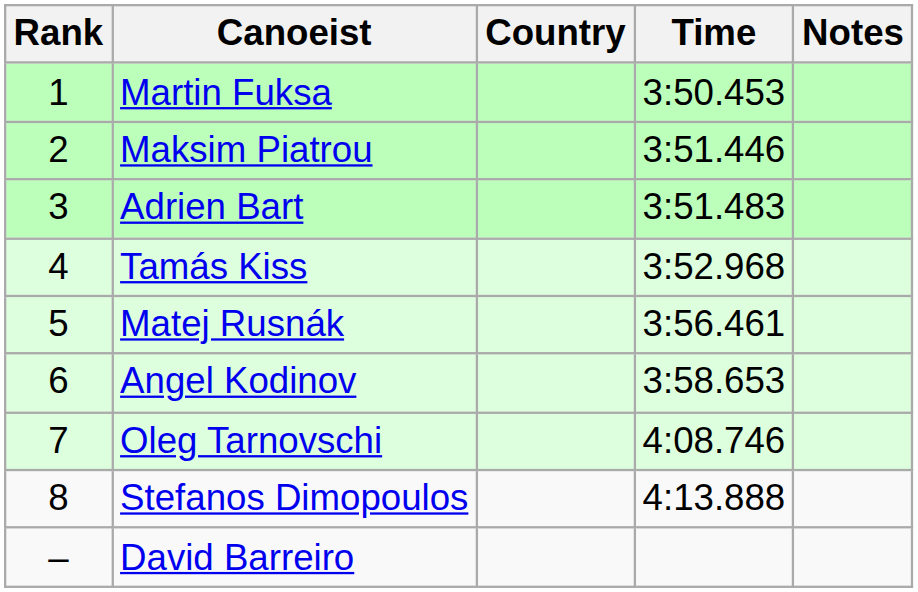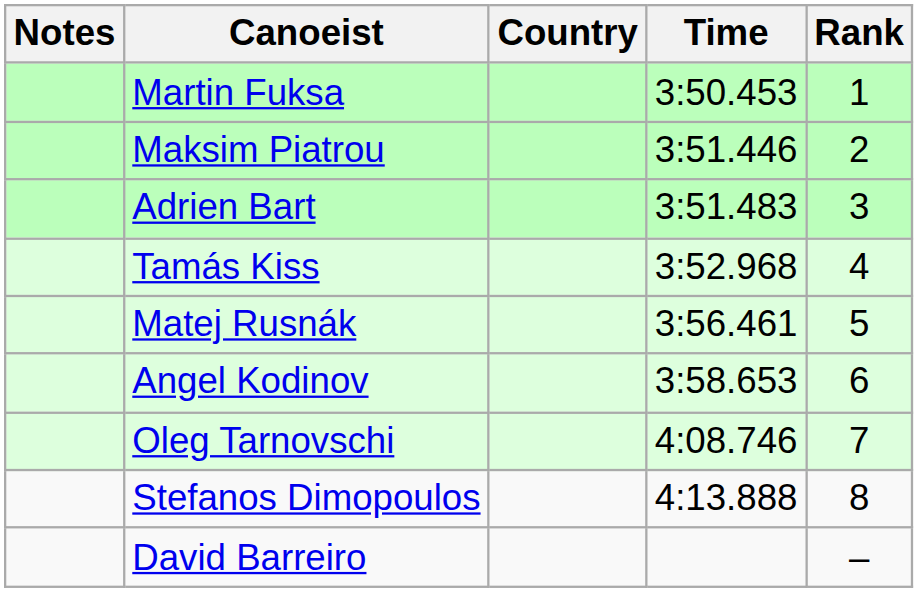 <table class="wikitable" style="text-align:center">
 <tr>
-<th>Rank</th>
+<th>Notes</th>
 <th>Canoeist</th>
 <th>Country</th>
 <th>Time</th>
-<th>Notes</th>
+<th>Rank</th>
 </tr>
 <tr bgcolor=bbffbb>
-<td>1</td>
+<td></td>
 <td align=left><a href='#'>Martin Fuksa</a></td>
 <td align=left></td>
 <td>3:50.453</td>
-<td></td>
+<td>1</td>
 </tr>
 <tr bgcolor=bbffbb>
-<td>2</td>
+<td></td>
 <td align=left><a href='#'>Maksim Piatrou</a></td>
 <td align=left></td>
 <td>3:51.446</td>
-<td></td>
+<td>2</td>
 </tr>
 <tr bgcolor=bbffbb>
-<td>3</td>
+<td></td>
 <td align=left><a href='#'>Adrien Bart</a></td>
 <td align=left></td>
 <td>3:51.483</td>
-<td></td>
+<td>3</td>
 </tr>
 <tr bgcolor=ddffdd>
-<td>4</td>
+<td></td>
 <td align=left><a href='#'>Tamás Kiss</a></td>
 <td align=left></td>
 <td>3:52.968</td>
-<td></td>
+<td>4</td>
 </tr>
 <tr bgcolor=ddffdd>
-<td>5</td>
+<td></td>
 <td align=left><a href='#'>Matej Rusnák</a></td>
 <td align=left></td>
 <td>3:56.461</td>
-<td></td>
+<td>5</td>
 </tr>
 <tr bgcolor=ddffdd>
-<td>6</td>
+<td></td>
 <td align=left><a href='#'>Angel Kodinov</a></td>
 <td align=left></td>
 <td>3:58.653</td>
-<td></td>
+<td>6</td>
 </tr>
 <tr bgcolor=ddffdd>
-<td>7</td>
+<td></td>
 <td align=left><a href='#'>Oleg Tarnovschi</a></td>
 <td align=left></td>
 <td>4:08.746</td>
-<td></td>
+<td>7</td>
 </tr>
 <tr>
-<td>8</td>
+<td></td>
 <td align=left><a href='#'>Stefanos Dimopoulos</a></td>
 <td align=left></td>
 <td>4:13.888</td>
-<td></td>
+<td>8</td>
 </tr>
 <tr>
-<td>–</td>
+<td></td>
 <td align=left><a href='#'>David Barreiro</a></td>
 <td align=left></td>
 <td></td>
-<td></td>
+<td>–</td>
 </tr>
 </table>
